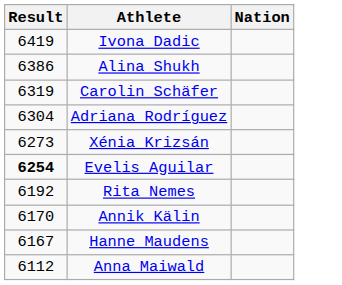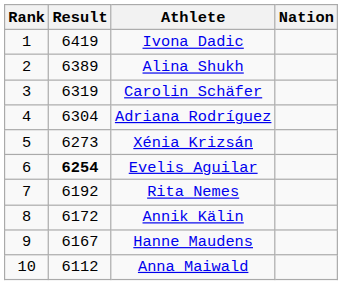 <table class="wikitable" style="text-align:center">
 <tr>
+<th>Rank</th>
 <th>Result</th>
 <th>Athlete</th>
 <th>Nation</th>
 </tr>
 <tr>
+<td>1</td>
 <td>6419</td>
 <td><a href='#'>Ivona Dadic</a></td>
 <td align=left></td>
 </tr>
 <tr>
-<td>6386</td>
+<td>2</td>
+<td>6389</td>
 <td><a href='#'>Alina Shukh</a></td>
 <td align=left></td>
 </tr>
 <tr>
+<td>3</td>
 <td>6319</td>
 <td><a href='#'>Carolin Schäfer</a></td>
 <td align=left></td>
 </tr>
 <tr>
+<td>4</td>
 <td>6304</td>
 <td><a href='#'>Adriana Rodríguez</a></td>
 <td align=left></td>
 </tr>
 <tr>
+<td>5</td>
 <td>6273</td>
 <td><a href='#'>Xénia Krizsán</a></td>
 <td align=left></td>
 </tr>
 <tr>
+<td>6</td>
 <td><strong>6254</strong></td>
 <td><a href='#'>Evelis Aguilar</a></td>
 <td align=left></td>
 </tr>
 <tr>
+<td>7</td>
 <td>6192</td>
 <td><a href='#'>Rita Nemes</a></td>
 <td align=left></td>
 </tr>
 <tr>
-<td>6170</td>
+<td>8</td>
+<td>6172</td>
 <td><a href='#'>Annik Kälin</a></td>
 <td align=left></td>
 </tr>
 <tr>
+<td>9</td>
 <td>6167</td>
 <td><a href='#'>Hanne Maudens</a></td>
 <td align=left></td>
 </tr>
 <tr>
+<td>10</td>
 <td>6112</td>
 <td><a href='#'>Anna Maiwald</a></td>
 <td align=left></td>
 </tr>
 </table>
